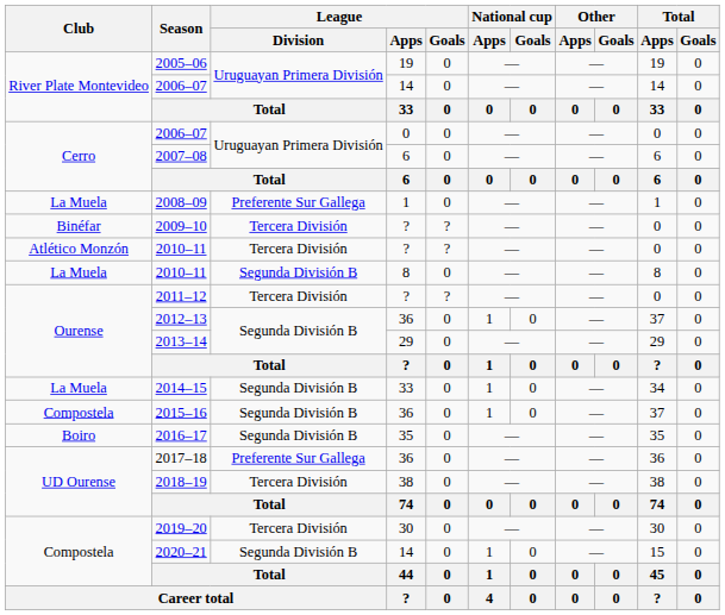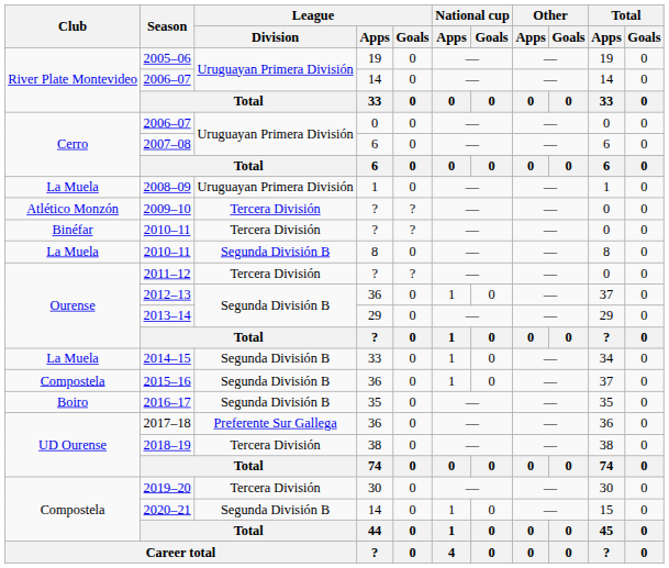 <table class="wikitable" style="text-align:center">
 <tr>
 <th rowspan="2">Club</th>
 <th rowspan="2">Season</th>
 <th colspan="3">League</th>
 <th colspan="2">National cup</th>
 <th colspan="2">Other</th>
 <th colspan="2">Total</th>
 </tr>
 <tr>
 <th>Division</th>
 <th>Apps</th>
 <th>Goals</th>
 <th>Apps</th>
 <th>Goals</th>
 <th>Apps</th>
 <th>Goals</th>
 <th>Apps</th>
 <th>Goals</th>
 </tr>
 <tr>
 <td rowspan="3"><a href='#'>River Plate Montevideo</a></td>
 <td><a href='#'>2005–06</a></td>
 <td rowspan="2"><a href='#'>Uruguayan Primera División</a></td>
 <td>19</td>
 <td>0</td>
 <td colspan="2">—</td>
 <td colspan="2">—</td>
 <td>19</td>
 <td>0</td>
 </tr>
 <tr>
 <td><a href='#'>2006–07</a></td>
 <td>14</td>
 <td>0</td>
 <td colspan="2">—</td>
 <td colspan="2">—</td>
 <td>14</td>
 <td>0</td>
 </tr>
 <tr>
 <th colspan="2">Total</th>
 <th>33</th>
 <th>0</th>
 <th>0</th>
 <th>0</th>
 <th>0</th>
 <th>0</th>
 <th>33</th>
 <th>0</th>
 </tr>
 <tr>
 <td rowspan="3"><a href='#'>Cerro</a></td>
 <td><a href='#'>2006–07</a></td>
 <td rowspan="2">Uruguayan Primera División</td>
 <td>0</td>
 <td>0</td>
 <td colspan="2">—</td>
 <td colspan="2">—</td>
 <td>0</td>
 <td>0</td>
 </tr>
 <tr>
 <td><a href='#'>2007–08</a></td>
 <td>6</td>
 <td>0</td>
 <td colspan="2">—</td>
 <td colspan="2">—</td>
 <td>6</td>
 <td>0</td>
 </tr>
 <tr>
 <th colspan="2">Total</th>
 <th>6</th>
 <th>0</th>
 <th>0</th>
 <th>0</th>
 <th>0</th>
 <th>0</th>
 <th>6</th>
 <th>0</th>
 </tr>
 <tr>
 <td><a href='#'>La Muela</a></td>
 <td><a href='#'>2008–09</a></td>
-<td><a href='#'>Preferente Sur Gallega</a></td>
+<td>Uruguayan Primera División</td>
 <td>1</td>
 <td>0</td>
 <td colspan="2">—</td>
 <td colspan="2">—</td>
 <td>1</td>
 <td>0</td>
 </tr>
 <tr>
-<td><a href='#'>Binéfar</a></td>
+<td><a href='#'>Atlético Monzón</a></td>
 <td><a href='#'>2009–10</a></td>
 <td><a href='#'>Tercera División</a></td>
 <td>?</td>
 <td>?</td>
 <td colspan="2">—</td>
 <td colspan="2">—</td>
 <td>0</td>
 <td>0</td>
 </tr>
 <tr>
-<td><a href='#'>Atlético Monzón</a></td>
+<td><a href='#'>Binéfar</a></td>
 <td><a href='#'>2010–11</a></td>
 <td>Tercera División</td>
 <td>?</td>
 <td>?</td>
 <td colspan="2">—</td>
 <td colspan="2">—</td>
 <td>0</td>
 <td>0</td>
 </tr>
 <tr>
 <td><a href='#'>La Muela</a></td>
 <td><a href='#'>2010–11</a></td>
 <td><a href='#'>Segunda División B</a></td>
 <td>8</td>
 <td>0</td>
 <td colspan="2">—</td>
 <td colspan="2">—</td>
 <td>8</td>
 <td>0</td>
 </tr>
 <tr>
 <td rowspan="4"><a href='#'>Ourense</a></td>
 <td><a href='#'>2011–12</a></td>
 <td>Tercera División</td>
 <td>?</td>
 <td>?</td>
 <td colspan="2">—</td>
 <td colspan="2">—</td>
 <td>0</td>
 <td>0</td>
 </tr>
 <tr>
 <td><a href='#'>2012–13</a></td>
 <td rowspan="2">Segunda División B</td>
 <td>36</td>
 <td>0</td>
 <td>1</td>
 <td>0</td>
 <td colspan="2">—</td>
 <td>37</td>
 <td>0</td>
 </tr>
 <tr>
 <td><a href='#'>2013–14</a></td>
 <td>29</td>
 <td>0</td>
 <td colspan="2">—</td>
 <td colspan="2">—</td>
 <td>29</td>
 <td>0</td>
 </tr>
 <tr>
 <th colspan="2">Total</th>
 <th>?</th>
 <th>0</th>
 <th>1</th>
 <th>0</th>
 <th>0</th>
 <th>0</th>
 <th>?</th>
 <th>0</th>
 </tr>
 <tr>
 <td><a href='#'>La Muela</a></td>
 <td><a href='#'>2014–15</a></td>
 <td>Segunda División B</td>
 <td>33</td>
 <td>0</td>
 <td>1</td>
 <td>0</td>
 <td colspan="2">—</td>
 <td>34</td>
 <td>0</td>
 </tr>
 <tr>
 <td><a href='#'>Compostela</a></td>
 <td><a href='#'>2015–16</a></td>
 <td>Segunda División B</td>
 <td>36</td>
 <td>0</td>
 <td>1</td>
 <td>0</td>
 <td colspan="2">—</td>
 <td>37</td>
 <td>0</td>
 </tr>
 <tr>
 <td><a href='#'>Boiro</a></td>
 <td><a href='#'>2016–17</a></td>
 <td>Segunda División B</td>
 <td>35</td>
 <td>0</td>
 <td colspan="2">—</td>
 <td colspan="2">—</td>
 <td>35</td>
 <td>0</td>
 </tr>
 <tr>
 <td rowspan="3"><a href='#'>UD Ourense</a></td>
 <td>2017–18</td>
 <td><a href='#'>Preferente Sur Gallega</a></td>
 <td>36</td>
 <td>0</td>
 <td colspan="2">—</td>
 <td colspan="2">—</td>
 <td>36</td>
 <td>0</td>
 </tr>
 <tr>
 <td><a href='#'>2018–19</a></td>
 <td>Tercera División</td>
 <td>38</td>
 <td>0</td>
 <td colspan="2">—</td>
 <td colspan="2">—</td>
 <td>38</td>
 <td>0</td>
 </tr>
 <tr>
 <th colspan="2">Total</th>
 <th>74</th>
 <th>0</th>
 <th>0</th>
 <th>0</th>
 <th>0</th>
 <th>0</th>
 <th>74</th>
 <th>0</th>
 </tr>
 <tr>
 <td rowspan="3">Compostela</td>
 <td><a href='#'>2019–20</a></td>
 <td>Tercera División</td>
 <td>30</td>
 <td>0</td>
 <td colspan="2">—</td>
 <td colspan="2">—</td>
 <td>30</td>
 <td>0</td>
 </tr>
 <tr>
 <td><a href='#'>2020–21</a></td>
 <td>Segunda División B</td>
 <td>14</td>
 <td>0</td>
 <td>1</td>
 <td>0</td>
 <td colspan="2">—</td>
 <td>15</td>
 <td>0</td>
 </tr>
 <tr>
 <th colspan="2">Total</th>
 <th>44</th>
 <th>0</th>
 <th>1</th>
 <th>0</th>
 <th>0</th>
 <th>0</th>
 <th>45</th>
 <th>0</th>
 </tr>
 <tr>
 <th colspan="3">Career total</th>
 <th>?</th>
 <th>0</th>
 <th>4</th>
 <th>0</th>
 <th>0</th>
 <th>0</th>
 <th>?</th>
 <th>0</th>
 </tr>
 </table>
